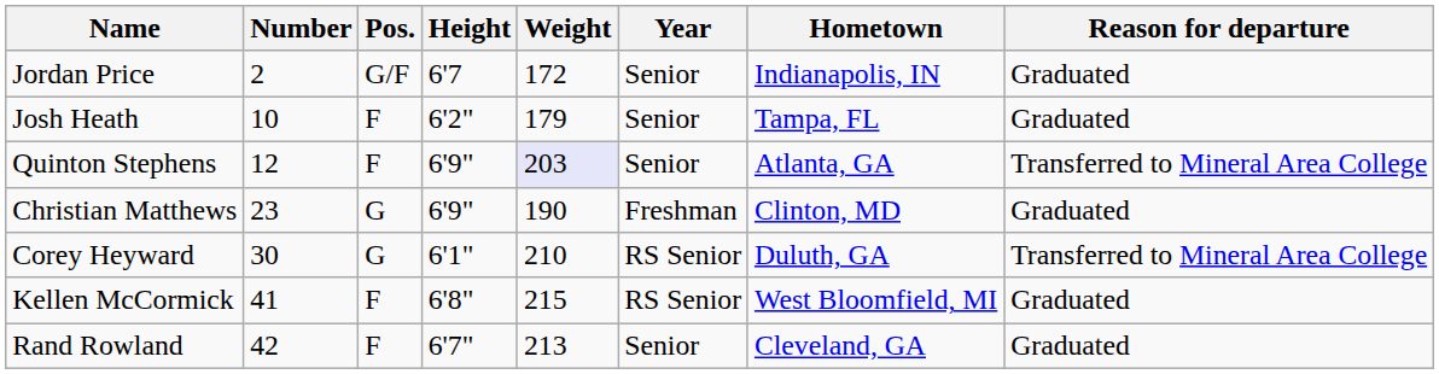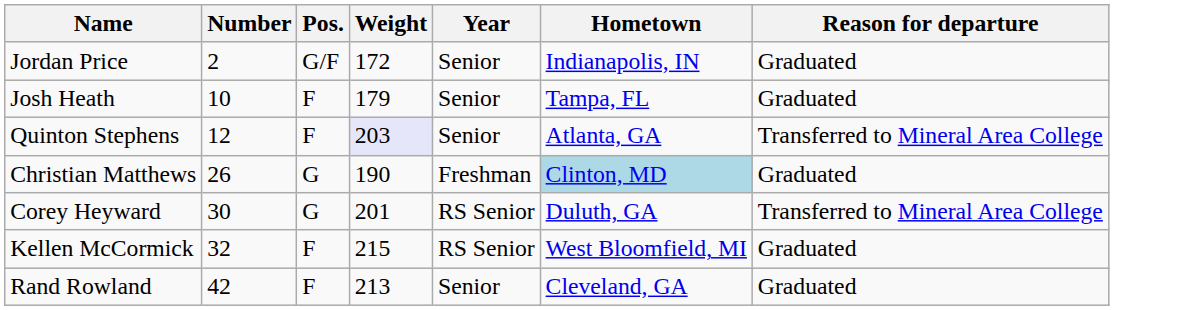 <table class="wikitable sortable" border="1">
 <tr>
 <th>Name</th>
 <th>Number</th>
 <th>Pos.</th>
-<th>Height</th>
 <th>Weight</th>
 <th>Year</th>
 <th>Hometown</th>
 <th class="unsortable">Reason for departure</th>
 </tr>
 <tr>
 <td>Jordan Price</td>
 <td>2</td>
 <td>G/F</td>
-<td>6'7</td>
 <td>172</td>
 <td>Senior</td>
 <td><a href='#'>Indianapolis, IN</a></td>
 <td>Graduated</td>
 </tr>
 <tr>
 <td>Josh Heath</td>
 <td>10</td>
 <td>F</td>
-<td>6'2"</td>
 <td>179</td>
 <td>Senior</td>
 <td><a href='#'>Tampa, FL</a></td>
 <td>Graduated</td>
 </tr>
 <tr>
 <td>Quinton Stephens</td>
 <td>12</td>
 <td>F</td>
-<td>6'9"</td>
 <td style="background: lavender;">203</td>
 <td>Senior</td>
 <td><a href='#'>Atlanta, GA</a></td>
 <td>Transferred to <a href='#'>Mineral Area College</a></td>
 </tr>
 <tr>
 <td>Christian Matthews</td>
-<td>23</td>
+<td>26</td>
 <td>G</td>
-<td>6'9"</td>
 <td>190</td>
 <td>Freshman</td>
-<td><a href='#'>Clinton, MD</a></td>
+<td style="background: lightblue;"><a href='#'>Clinton, MD</a></td>
 <td>Graduated</td>
 </tr>
 <tr>
 <td>Corey Heyward</td>
 <td>30</td>
 <td>G</td>
-<td>6'1"</td>
-<td>210</td>
+<td>201</td>
 <td>RS Senior</td>
 <td><a href='#'>Duluth, GA</a></td>
 <td>Transferred to <a href='#'>Mineral Area College</a></td>
 </tr>
 <tr>
 <td>Kellen McCormick</td>
-<td>41</td>
+<td>32</td>
 <td>F</td>
-<td>6'8"</td>
 <td>215</td>
 <td>RS Senior</td>
 <td><a href='#'>West Bloomfield, MI</a></td>
 <td>Graduated</td>
 </tr>
 <tr>
 <td>Rand Rowland</td>
 <td>42</td>
 <td>F</td>
-<td>6'7"</td>
 <td>213</td>
 <td>Senior</td>
 <td><a href='#'>Cleveland, GA</a></td>
 <td>Graduated</td>
 </tr>
 </table>
